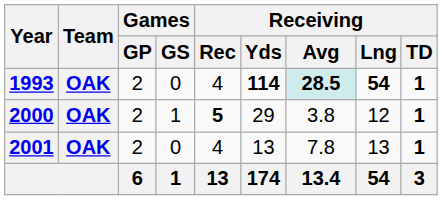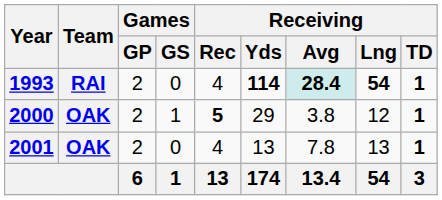 <table class="wikitable" style="text-align:center">
 <tr>
 <th rowspan="2">Year</th>
 <th rowspan="2">Team</th>
 <th colspan="2">Games</th>
 <th colspan="5">Receiving</th>
 </tr>
 <tr>
 <th>GP</th>
 <th>GS</th>
 <th>Rec</th>
 <th>Yds</th>
 <th>Avg</th>
 <th>Lng</th>
 <th>TD</th>
 </tr>
 <tr>
 <th><a href='#'>1993</a></th>
-<th><a href='#'>OAK</a></th>
+<th><a href='#'>RAI</a></th>
 <td>2</td>
 <td>0</td>
 <td>4</td>
 <td><strong>114</strong></td>
-<td style="background:#cfecec; width:3em;"><strong>28.5</strong></td>
+<td style="background:#cfecec; width:3em;"><strong>28.4</strong></td>
 <td><strong>54</strong></td>
 <td><strong>1</strong></td>
 </tr>
 <tr>
 <th><a href='#'>2000</a></th>
 <th><a href='#'>OAK</a></th>
 <td>2</td>
 <td>1</td>
 <td><strong>5</strong></td>
 <td>29</td>
 <td>3.8</td>
 <td>12</td>
 <td><strong>1</strong></td>
 </tr>
 <tr>
 <th><a href='#'>2001</a></th>
 <th><a href='#'>OAK</a></th>
 <td>2</td>
 <td>0</td>
 <td>4</td>
 <td>13</td>
 <td>7.8</td>
 <td>13</td>
 <td><strong>1</strong></td>
 </tr>
 <tr>
 <th colspan="2"></th>
 <th>6</th>
 <th>1</th>
 <th>13</th>
 <th>174</th>
 <th>13.4</th>
 <th>54</th>
 <th>3</th>
 </tr>
 </table>
